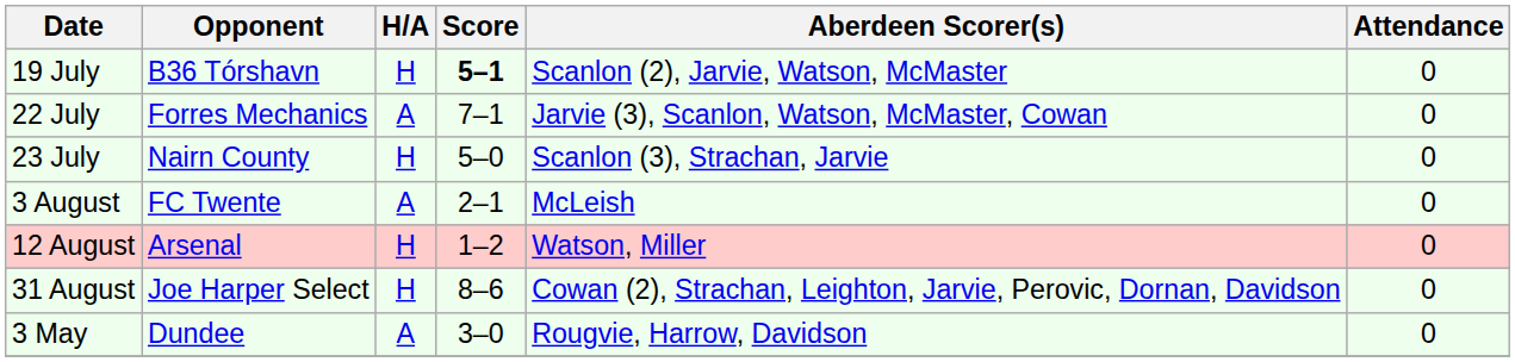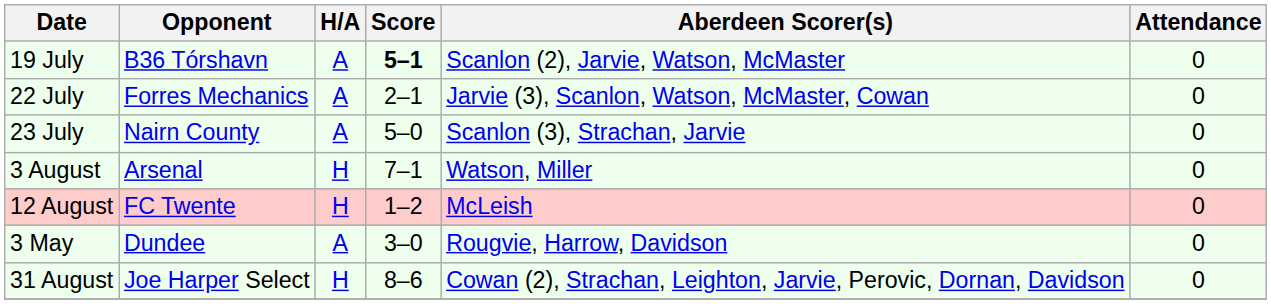 <table class="wikitable" style="text-align:center">
 <tr>
 <th>Date</th>
 <th>Opponent</th>
 <th>H/A</th>
 <th>Score</th>
 <th>Aberdeen Scorer(s)</th>
 <th>Attendance</th>
 </tr>
 <tr bgcolor=#EEFFEE>
 <td align=left>19 July</td>
 <td align=left> <a href='#'>B36 Tórshavn</a></td>
-<td><a href='#'>H</a></td>
+<td><a href='#'>A</a></td>
 <td><strong>5–1</strong></td>
 <td align=left><a href='#'>Scanlon</a> (2), <a href='#'>Jarvie</a>, <a href='#'>Watson</a>, <a href='#'>McMaster</a></td>
 <td>0</td>
 </tr>
 <tr bgcolor=#EEFFEE>
 <td align=left>22 July</td>
 <td align=left><a href='#'>Forres Mechanics</a></td>
 <td><a href='#'>A</a></td>
-<td>7–1</td>
+<td>2–1</td>
 <td align=left><a href='#'>Jarvie</a> (3), <a href='#'>Scanlon</a>, <a href='#'>Watson</a>, <a href='#'>McMaster</a>, <a href='#'>Cowan</a></td>
 <td>0</td>
 </tr>
 <tr bgcolor=#EEFFEE>
 <td align=left>23 July</td>
 <td align=left><a href='#'>Nairn County</a></td>
-<td><a href='#'>H</a></td>
+<td><a href='#'>A</a></td>
 <td>5–0</td>
 <td align=left><a href='#'>Scanlon</a> (3), <a href='#'>Strachan</a>, <a href='#'>Jarvie</a></td>
 <td>0</td>
 </tr>
 <tr bgcolor=#EEFFEE>
 <td align=left>3 August</td>
-<td align=left> <a href='#'>FC Twente</a></td>
-<td><a href='#'>A</a></td>
-<td>2–1</td>
-<td align=left><a href='#'>McLeish</a></td>
+<td align=left> <a href='#'>Arsenal</a></td>
+<td><a href='#'>H</a></td>
+<td>7–1</td>
+<td align=left><a href='#'>Watson</a>, <a href='#'>Miller</a></td>
 <td>0</td>
 </tr>
 <tr bgcolor=#FFCCCC>
 <td align=left>12 August</td>
-<td align=left> <a href='#'>Arsenal</a></td>
+<td align=left> <a href='#'>FC Twente</a></td>
 <td><a href='#'>H</a></td>
 <td>1–2</td>
-<td align=left><a href='#'>Watson</a>, <a href='#'>Miller</a></td>
+<td align=left><a href='#'>McLeish</a></td>
+<td>0</td>
+</tr>
+<tr bgcolor=#EEFFEE>
+<td align=left>3 May</td>
+<td align=left><a href='#'>Dundee</a></td>
+<td><a href='#'>A</a></td>
+<td>3–0</td>
+<td align=left><a href='#'>Rougvie</a>, <a href='#'>Harrow</a>, <a href='#'>Davidson</a></td>
 <td>0</td>
 </tr>
 <tr bgcolor=#EEFFEE>
 <td align=left>31 August</td>
 <td align=left><a href='#'>Joe Harper</a> Select</td>
 <td><a href='#'>H</a></td>
 <td>8–6</td>
 <td align=left><a href='#'>Cowan</a> (2), <a href='#'>Strachan</a>, <a href='#'>Leighton</a>, <a href='#'>Jarvie</a>, Perovic, <a href='#'>Dornan</a>, <a href='#'>Davidson</a></td>
 <td>0</td>
 </tr>
-<tr bgcolor=#EEFFEE>
-<td align=left>3 May</td>
-<td align=left><a href='#'>Dundee</a></td>
-<td><a href='#'>A</a></td>
-<td>3–0</td>
-<td align=left><a href='#'>Rougvie</a>, <a href='#'>Harrow</a>, <a href='#'>Davidson</a></td>
-<td>0</td>
-</tr>
 <tr>
 </tr>
 </table>
